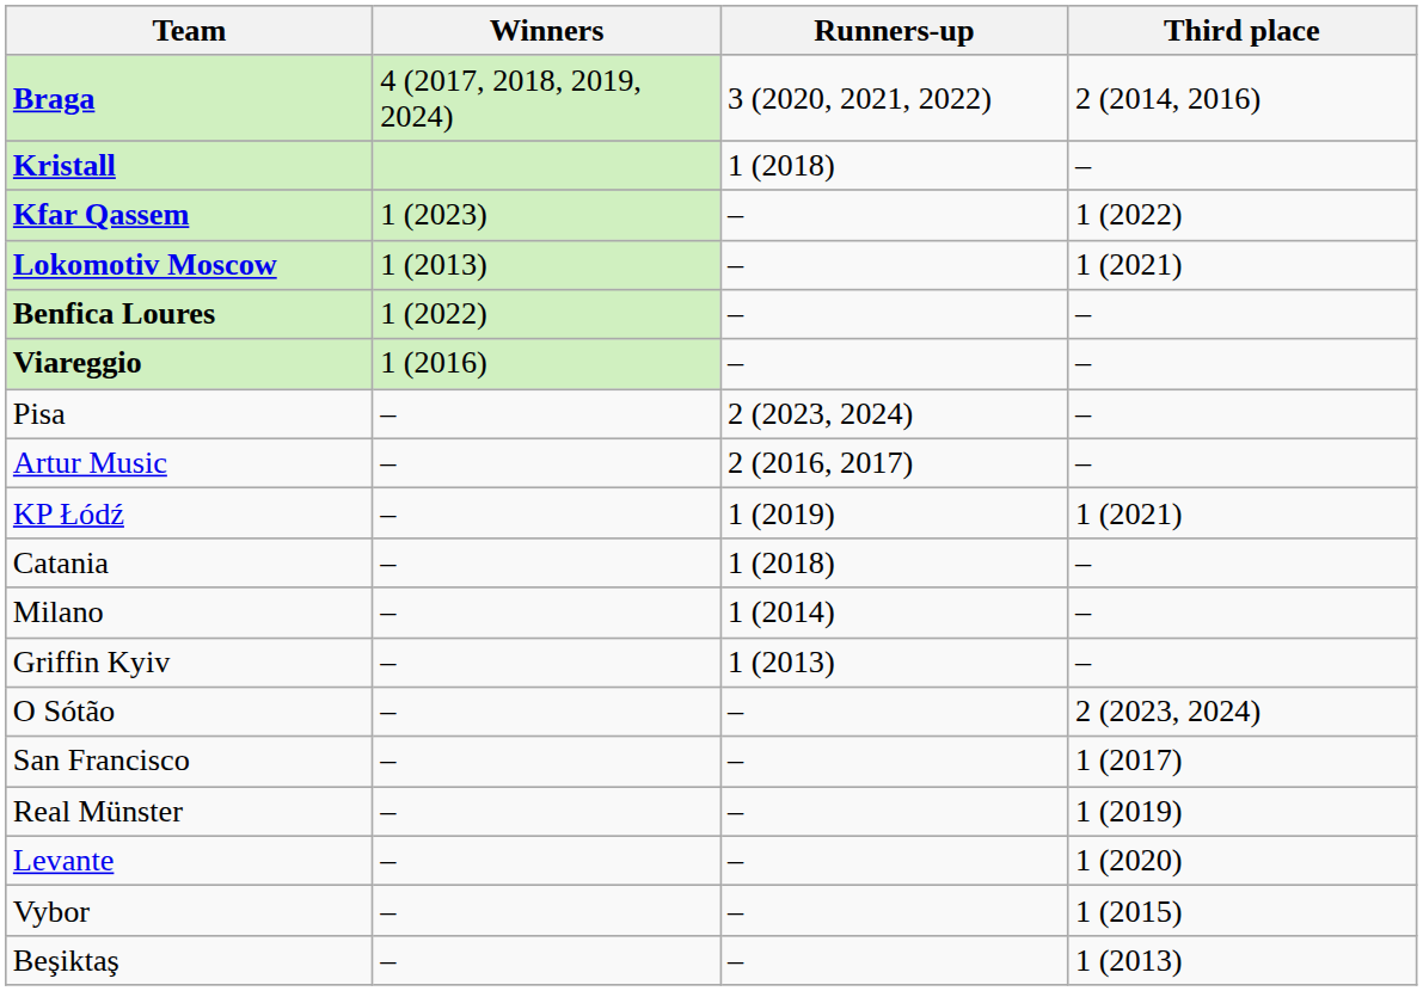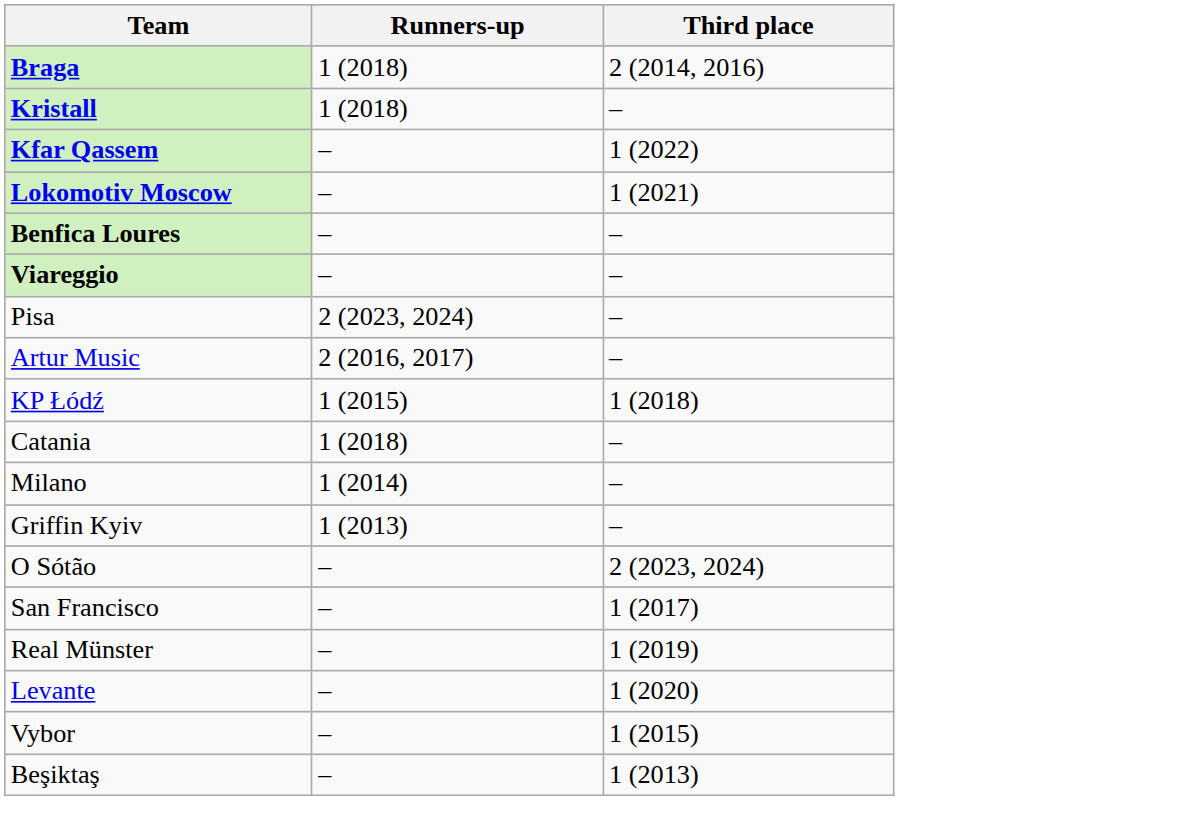 <table class="wikitable" style="margin-bottom: 10px;">
 <tr>
 <th width=180>Team</th>
-<th width=170>Winners</th>
 <th width=170>Runners-up</th>
 <th width=170>Third place</th>
 </tr>
 <tr>
 <td bgcolor="#D0F0C0"><strong> <a href='#'>Braga</a></strong></td>
-<td bgcolor="#D0F0C0">4 (2017, 2018, 2019, 2024)</td>
-<td>3 (2020, 2021, 2022)</td>
+<td>1 (2018)</td>
 <td>2 (2014, 2016)</td>
 </tr>
 <tr>
 <td bgcolor="#D0F0C0"><strong> <a href='#'>Kristall</a></strong></td>
-<td bgcolor="#D0F0C0"></td>
 <td>1 (2018)</td>
 <td>–</td>
 </tr>
 <tr>
 <td bgcolor="#D0F0C0"><strong> <a href='#'>Kfar Qassem</a></strong></td>
-<td bgcolor="#D0F0C0">1 (2023)</td>
 <td>–</td>
 <td>1 (2022)</td>
 </tr>
 <tr>
 <td bgcolor="#D0F0C0"><strong> <a href='#'>Lokomotiv Moscow</a></strong></td>
-<td bgcolor="#D0F0C0">1 (2013)</td>
 <td>–</td>
 <td>1 (2021)</td>
 </tr>
 <tr>
 <td bgcolor="#D0F0C0"><strong> Benfica Loures</strong></td>
-<td bgcolor="#D0F0C0">1 (2022)</td>
 <td>–</td>
 <td>–</td>
 </tr>
 <tr>
 <td bgcolor="#D0F0C0"><strong> Viareggio</strong></td>
-<td bgcolor="#D0F0C0">1 (2016)</td>
 <td>–</td>
 <td>–</td>
 </tr>
 <tr>
 <td> Pisa</td>
-<td>–</td>
 <td>2 (2023, 2024)</td>
 <td>–</td>
 </tr>
 <tr>
 <td> <a href='#'>Artur Music</a></td>
-<td>–</td>
 <td>2 (2016, 2017)</td>
 <td>–</td>
 </tr>
 <tr>
 <td> <a href='#'>KP Łódź</a></td>
-<td>–</td>
-<td>1 (2019)</td>
-<td>1 (2021)</td>
+<td>1 (2015)</td>
+<td>1 (2018)</td>
 </tr>
 <tr>
 <td> Catania</td>
-<td>–</td>
 <td>1 (2018)</td>
 <td>–</td>
 </tr>
 <tr>
 <td> Milano</td>
-<td>–</td>
 <td>1 (2014)</td>
 <td>–</td>
 </tr>
 <tr>
 <td> Griffin Kyiv</td>
-<td>–</td>
 <td>1 (2013)</td>
 <td>–</td>
 </tr>
 <tr>
 <td> O Sótão</td>
 <td>–</td>
-<td>–</td>
 <td>2 (2023, 2024)</td>
 </tr>
 <tr>
 <td> San Francisco</td>
-<td>–</td>
 <td>–</td>
 <td>1 (2017)</td>
 </tr>
 <tr>
 <td> Real Münster</td>
 <td>–</td>
-<td>–</td>
 <td>1 (2019)</td>
 </tr>
 <tr>
 <td> <a href='#'>Levante</a></td>
-<td>–</td>
 <td>–</td>
 <td>1 (2020)</td>
 </tr>
 <tr>
 <td> Vybor</td>
 <td>–</td>
-<td>–</td>
 <td>1 (2015)</td>
 </tr>
 <tr>
 <td> Beşiktaş</td>
 <td>–</td>
-<td>–</td>
 <td>1 (2013)</td>
 </tr>
 </table>
